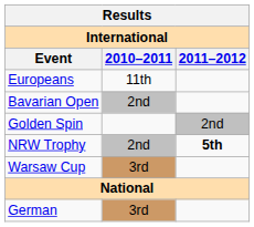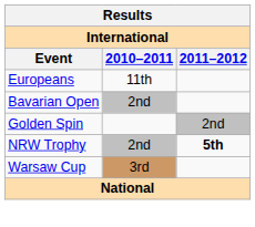 <table class="wikitable" style="text-align:center">
 <tr>
 <th colspan=3 align=center><strong>Results</strong></th>
 </tr>
 <tr>
 <th style="background-color: #ffdead; " colspan=3 align=center><strong>International</strong></th>
 </tr>
 <tr>
 <th>Event</th>
 <th><a href='#'>2010–2011</a></th>
 <th><a href='#'>2011–2012</a></th>
 </tr>
 <tr>
 <td align=left><a href='#'>Europeans</a></td>
 <td>11th</td>
 <td></td>
 </tr>
 <tr>
 <td align=left><a href='#'>Bavarian Open</a></td>
 <td bgcolor=silver>2nd</td>
 <td></td>
 </tr>
 <tr>
 <td align=left><a href='#'>Golden Spin</a></td>
 <td></td>
 <td bgcolor=silver>2nd</td>
 </tr>
 <tr>
 <td align=left><a href='#'>NRW Trophy</a></td>
 <td bgcolor=silver>2nd</td>
 <td><strong>5th</strong></td>
 </tr>
 <tr>
 <td align=left><a href='#'>Warsaw Cup</a></td>
 <td bgcolor=cc9966>3rd</td>
 <td></td>
 </tr>
 <tr>
 <th style="background-color: #ffdead; " colspan=3 align=center><strong>National</strong></th>
 </tr>
-<tr>
-<td align=left><a href='#'>German</a></td>
-<td bgcolor=cc9966>3rd</td>
-<td></td>
-</tr>
 </table>
